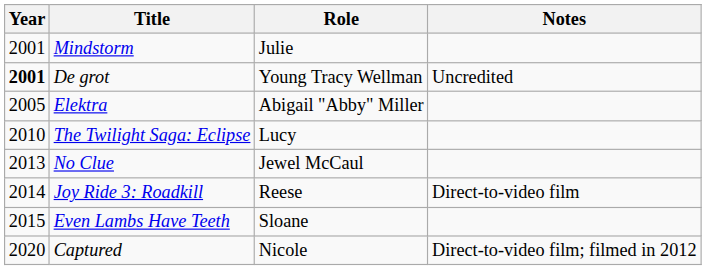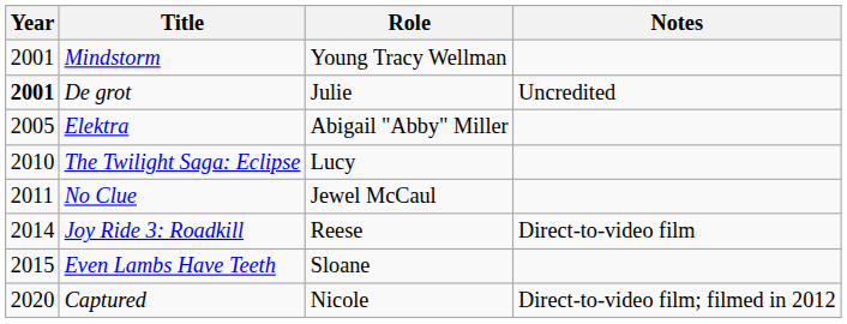 <table class="wikitable sortable">
 <tr>
 <th>Year</th>
 <th>Title</th>
 <th>Role</th>
 <th class="unsortable">Notes</th>
 </tr>
 <tr>
 <td>2001</td>
 <td><em><a href='#'>Mindstorm</a></em></td>
-<td>Julie</td>
+<td>Young Tracy Wellman</td>
 <td></td>
 </tr>
 <tr>
 <td><strong>2001</strong></td>
 <td><em>De grot</em></td>
-<td>Young Tracy Wellman</td>
+<td>Julie</td>
 <td>Uncredited</td>
 </tr>
 <tr>
 <td>2005</td>
 <td><em><a href='#'>Elektra</a></em></td>
 <td>Abigail "Abby" Miller</td>
 <td></td>
 </tr>
 <tr>
 <td>2010</td>
 <td data-sort-value="Twilight Saga: Eclipse, The"><em><a href='#'>The Twilight Saga: Eclipse</a></em></td>
 <td>Lucy</td>
 <td></td>
 </tr>
 <tr>
-<td>2013</td>
+<td>2011</td>
 <td><em><a href='#'>No Clue</a></em></td>
 <td>Jewel McCaul</td>
 <td></td>
 </tr>
 <tr>
 <td>2014</td>
 <td><em><a href='#'>Joy Ride 3: Roadkill</a></em></td>
 <td>Reese</td>
 <td>Direct-to-video film</td>
 </tr>
 <tr>
 <td>2015</td>
 <td><em><a href='#'>Even Lambs Have Teeth</a></em></td>
 <td>Sloane</td>
 <td></td>
 </tr>
 <tr>
 <td>2020</td>
 <td><em>Captured</em></td>
 <td>Nicole</td>
 <td>Direct-to-video film; filmed in 2012</td>
 </tr>
 </table>
